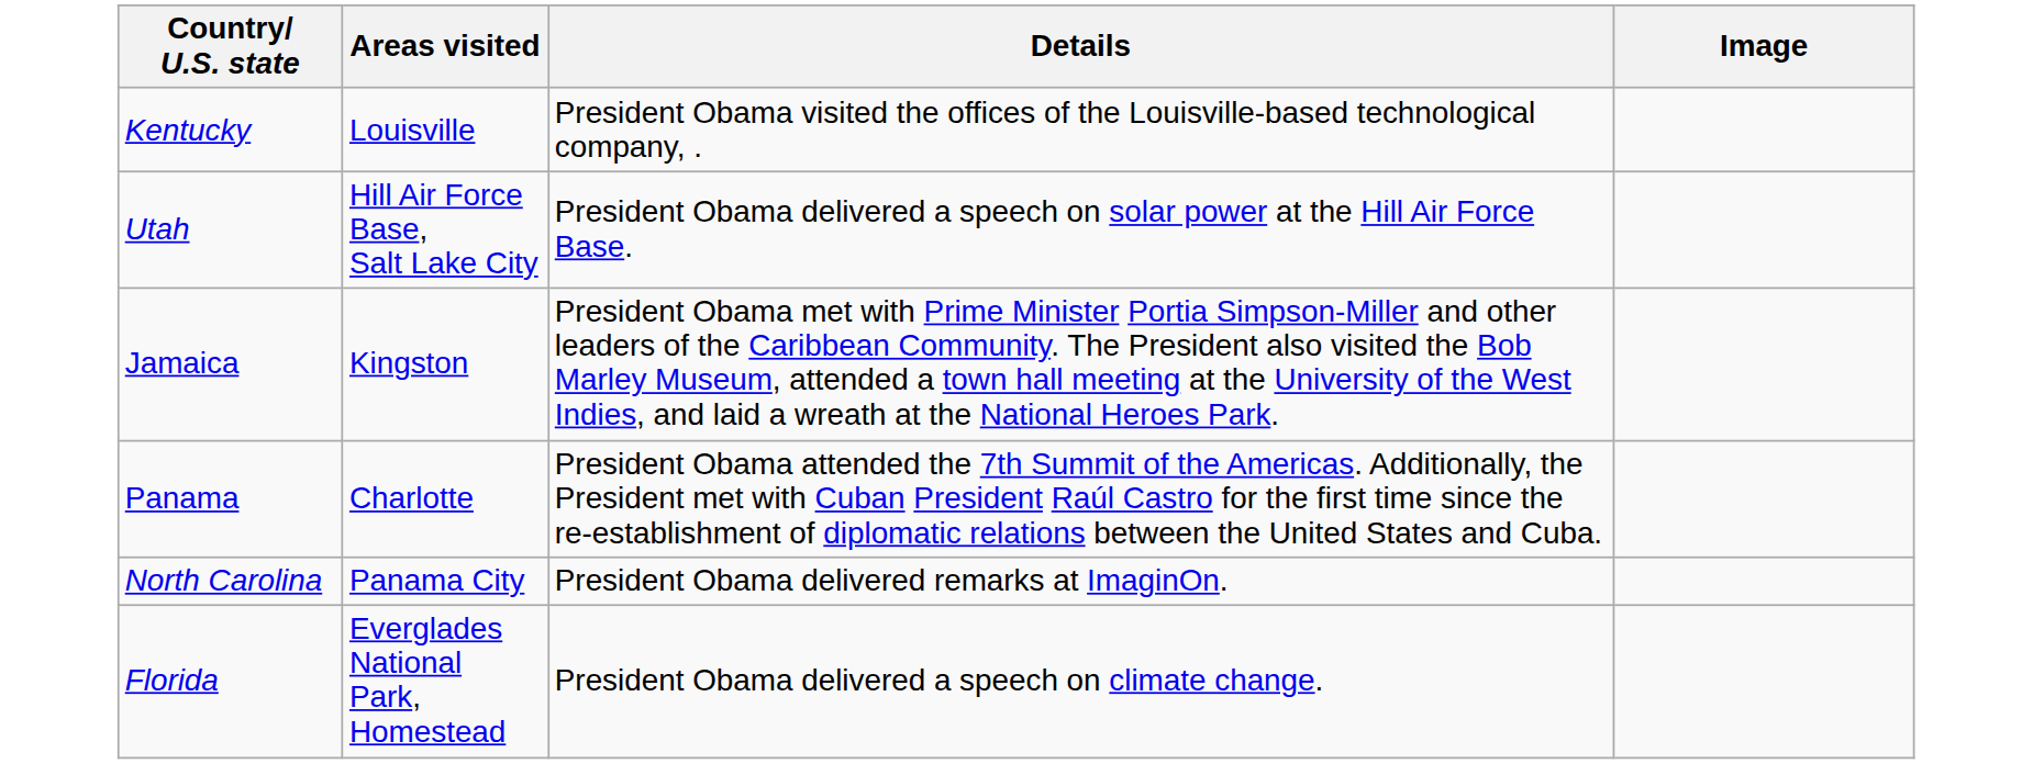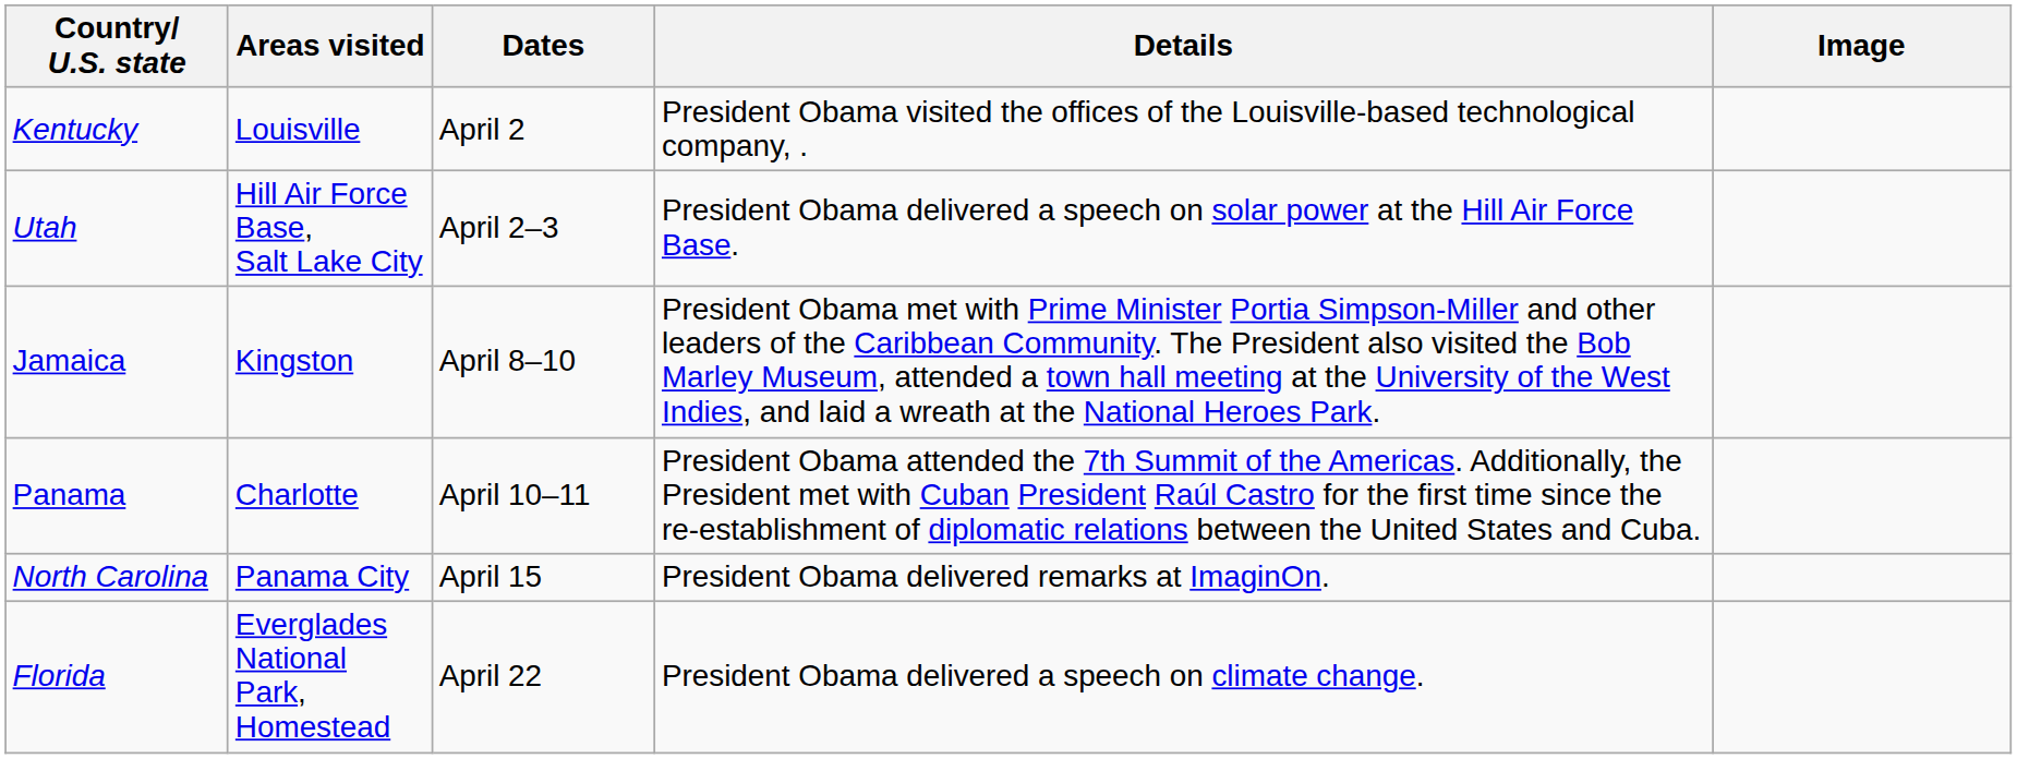 <table class="wikitable" style="margin: 1em auto 1em auto">
 <tr>
 <th width=110>Country/<br><em>U.S. state</em></th>
 <th width=100>Areas visited</th>
+<th width=110>Dates</th>
 <th width=550>Details</th>
 <th width=150>Image</th>
 </tr>
 <tr>
 <td> <em><a href='#'>Kentucky</a></em></td>
 <td><a href='#'>Louisville</a></td>
+<td>April 2</td>
 <td>President Obama visited the offices of the Louisville-based technological company, .</td>
 <td></td>
 </tr>
 <tr>
 <td> <em><a href='#'>Utah</a></em></td>
 <td><a href='#'>Hill Air Force Base</a>,<br><a href='#'>Salt Lake City</a></td>
+<td>April 2–3</td>
 <td>President Obama delivered a speech on <a href='#'>solar power</a> at the <a href='#'>Hill Air Force Base</a>.</td>
 <td></td>
 </tr>
 <tr>
 <td> <a href='#'>Jamaica</a></td>
 <td><a href='#'>Kingston</a></td>
+<td>April 8–10</td>
 <td>President Obama met with <a href='#'>Prime Minister</a> <a href='#'>Portia Simpson-Miller</a> and other leaders of the <a href='#'>Caribbean Community</a>. The President also visited the <a href='#'>Bob Marley Museum</a>, attended a <a href='#'>town hall meeting</a> at the <a href='#'>University of the West Indies</a>, and laid a wreath at the <a href='#'>National Heroes Park</a>.</td>
 <td></td>
 </tr>
 <tr>
 <td> <a href='#'>Panama</a></td>
 <td><a href='#'>Charlotte</a></td>
+<td>April 10–11</td>
 <td>President Obama attended the <a href='#'>7th Summit of the Americas</a>. Additionally, the President met with <a href='#'>Cuban</a> <a href='#'>President</a> <a href='#'>Raúl Castro</a> for the first time since the re-establishment of <a href='#'>diplomatic relations</a> between the United States and Cuba.</td>
 <td></td>
 </tr>
 <tr>
 <td> <em><a href='#'>North Carolina</a></em></td>
 <td><a href='#'>Panama City</a></td>
+<td>April 15</td>
 <td>President Obama delivered remarks at <a href='#'>ImaginOn</a>.</td>
 <td></td>
 </tr>
 <tr>
 <td> <em><a href='#'>Florida</a></em></td>
 <td><a href='#'>Everglades National Park</a>,<br><a href='#'>Homestead</a></td>
+<td>April 22</td>
 <td>President Obama delivered a speech on <a href='#'>climate change</a>.</td>
 <td></td>
 </tr>
 </table>
